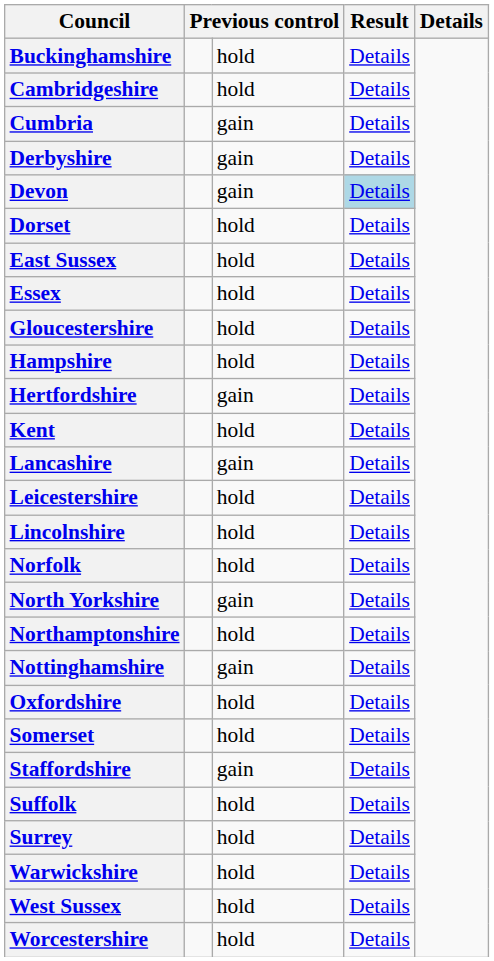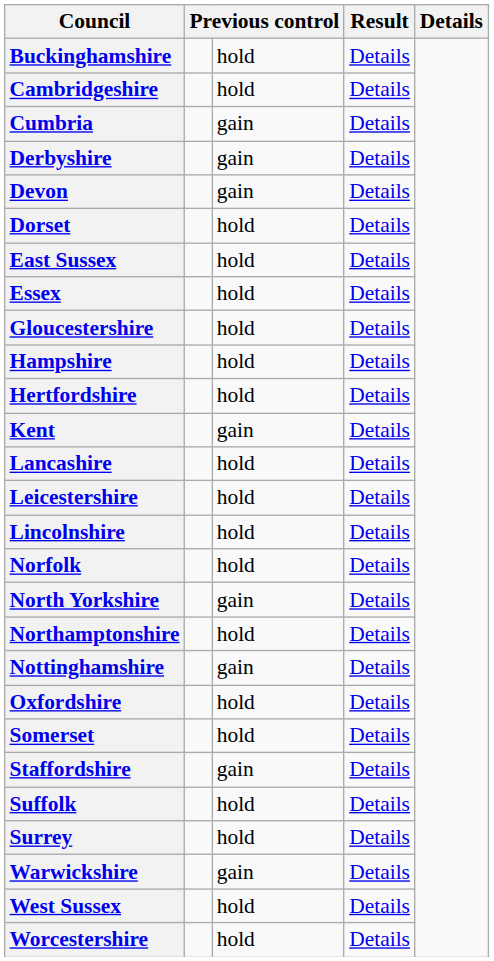 <table class="wikitable" border="1">
 <tr>
 <th scope="col">Council</th>
 <th colspan=2>Previous control</th>
 <th colspan=2>Result</th>
 <th scope="col">Details</th>
 </tr>
 <tr>
 <th scope="row" style="text-align: left;"><a href='#'>Buckinghamshire</a></th>
 <td></td>
 <td> hold</td>
 <td><a href='#'>Details</a></td>
 </tr>
 <tr>
 <th scope="row" style="text-align: left;"><a href='#'>Cambridgeshire</a></th>
 <td></td>
 <td> hold</td>
 <td><a href='#'>Details</a></td>
 </tr>
 <tr>
 <th scope="row" style="text-align: left;"><a href='#'>Cumbria</a></th>
 <td></td>
 <td> gain</td>
 <td><a href='#'>Details</a></td>
 </tr>
 <tr>
 <th scope="row" style="text-align: left;"><a href='#'>Derbyshire</a></th>
 <td></td>
 <td> gain</td>
 <td><a href='#'>Details</a></td>
 </tr>
 <tr>
 <th scope="row" style="text-align: left;"><a href='#'>Devon</a></th>
 <td></td>
 <td> gain</td>
-<td style="background: lightblue;"><a href='#'>Details</a></td>
+<td><a href='#'>Details</a></td>
 </tr>
 <tr>
 <th scope="row" style="text-align: left;"><a href='#'>Dorset</a></th>
 <td></td>
 <td> hold</td>
 <td><a href='#'>Details</a></td>
 </tr>
 <tr>
 <th scope="row" style="text-align: left;"><a href='#'>East Sussex</a></th>
 <td></td>
 <td> hold</td>
 <td><a href='#'>Details</a></td>
 </tr>
 <tr>
 <th scope="row" style="text-align: left;"><a href='#'>Essex</a></th>
 <td></td>
 <td> hold</td>
 <td><a href='#'>Details</a></td>
 </tr>
 <tr>
 <th scope="row" style="text-align: left;"><a href='#'>Gloucestershire</a></th>
 <td></td>
 <td> hold</td>
 <td><a href='#'>Details</a></td>
 </tr>
 <tr>
 <th scope="row" style="text-align: left;"><a href='#'>Hampshire</a></th>
 <td></td>
 <td> hold</td>
 <td><a href='#'>Details</a></td>
 </tr>
 <tr>
 <th scope="row" style="text-align: left;"><a href='#'>Hertfordshire</a></th>
 <td></td>
-<td> gain</td>
+<td> hold</td>
 <td><a href='#'>Details</a></td>
 </tr>
 <tr>
 <th scope="row" style="text-align: left;"><a href='#'>Kent</a></th>
 <td></td>
-<td> hold</td>
+<td> gain</td>
 <td><a href='#'>Details</a></td>
 </tr>
 <tr>
 <th scope="row" style="text-align: left;"><a href='#'>Lancashire</a></th>
 <td></td>
-<td> gain</td>
+<td> hold</td>
 <td><a href='#'>Details</a></td>
 </tr>
 <tr>
 <th scope="row" style="text-align: left;"><a href='#'>Leicestershire</a></th>
 <td></td>
 <td> hold</td>
 <td><a href='#'>Details</a></td>
 </tr>
 <tr>
 <th scope="row" style="text-align: left;"><a href='#'>Lincolnshire</a></th>
 <td></td>
 <td> hold</td>
 <td><a href='#'>Details</a></td>
 </tr>
 <tr>
 <th scope="row" style="text-align: left;"><a href='#'>Norfolk</a></th>
 <td></td>
 <td> hold</td>
 <td><a href='#'>Details</a></td>
 </tr>
 <tr>
 <th scope="row" style="text-align: left;"><a href='#'>North Yorkshire</a></th>
 <td></td>
 <td> gain</td>
 <td><a href='#'>Details</a></td>
 </tr>
 <tr>
 <th scope="row" style="text-align: left;"><a href='#'>Northamptonshire</a></th>
 <td></td>
 <td> hold</td>
 <td><a href='#'>Details</a></td>
 </tr>
 <tr>
 <th scope="row" style="text-align: left;"><a href='#'>Nottinghamshire</a></th>
 <td></td>
 <td> gain</td>
 <td><a href='#'>Details</a></td>
 </tr>
 <tr>
 <th scope="row" style="text-align: left;"><a href='#'>Oxfordshire</a></th>
 <td></td>
 <td> hold</td>
 <td><a href='#'>Details</a></td>
 </tr>
 <tr>
 <th scope="row" style="text-align: left;"><a href='#'>Somerset</a></th>
 <td></td>
 <td> hold</td>
 <td><a href='#'>Details</a></td>
 </tr>
 <tr>
 <th scope="row" style="text-align: left;"><a href='#'>Staffordshire</a></th>
 <td></td>
 <td> gain</td>
 <td><a href='#'>Details</a></td>
 </tr>
 <tr>
 <th scope="row" style="text-align: left;"><a href='#'>Suffolk</a></th>
 <td></td>
 <td> hold</td>
 <td><a href='#'>Details</a></td>
 </tr>
 <tr>
 <th scope="row" style="text-align: left;"><a href='#'>Surrey</a></th>
 <td></td>
 <td> hold</td>
 <td><a href='#'>Details</a></td>
 </tr>
 <tr>
 <th scope="row" style="text-align: left;"><a href='#'>Warwickshire</a></th>
 <td></td>
-<td> hold</td>
+<td> gain</td>
 <td><a href='#'>Details</a></td>
 </tr>
 <tr>
 <th scope="row" style="text-align: left;"><a href='#'>West Sussex</a></th>
 <td></td>
 <td> hold</td>
 <td><a href='#'>Details</a></td>
 </tr>
 <tr>
 <th scope="row" style="text-align: left;"><a href='#'>Worcestershire</a></th>
 <td></td>
 <td> hold</td>
 <td><a href='#'>Details</a></td>
 </tr>
 </table>
